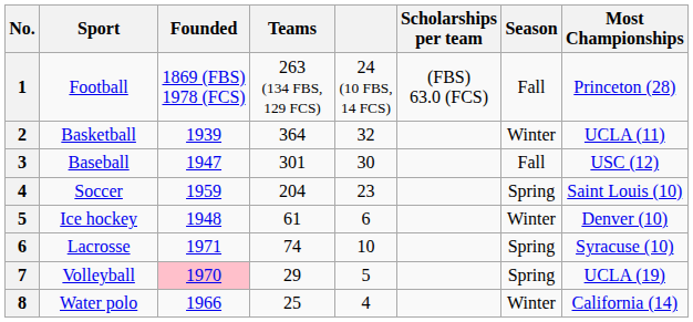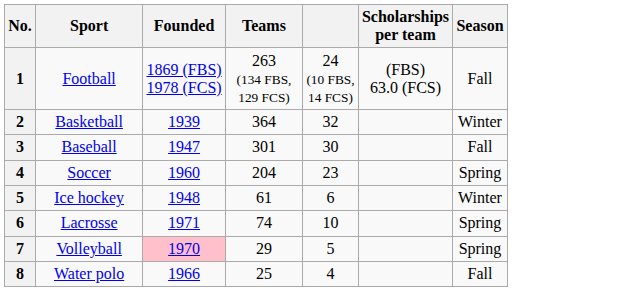 <table class="wikitable sortable" style="text-align:center">
 <tr>
 <th width=>No.</th>
 <th width= 100>Sport</th>
 <th width=>Founded</th>
 <th width=70>Teams</th>
 <th width=></th>
 <th width=>Scholarships<br>per team</th>
 <th width=>Season</th>
-<th width=>Most <br> Championships</th>
 </tr>
 <tr>
 <th>1</th>
 <td><a href='#'>Football</a></td>
 <td><a href='#'>1869 (FBS)</a><br><a href='#'>1978 (FCS)</a></td>
 <td>263<br><small>(134 FBS,<br> 129 FCS)</small></td>
 <td>24<br><small>(10 FBS,<br>14 FCS)</small></td>
 <td> (FBS)<br>63.0 (FCS)</td>
 <td>Fall</td>
-<td><a href='#'>Princeton (28)</a></td>
 </tr>
 <tr>
 <th>2</th>
 <td><a href='#'>Basketball</a></td>
 <td><a href='#'>1939</a></td>
 <td>364</td>
 <td>32</td>
 <td></td>
 <td>Winter</td>
-<td><a href='#'>UCLA (11)</a></td>
 </tr>
 <tr>
 <th>3</th>
 <td><a href='#'>Baseball</a></td>
 <td><a href='#'>1947</a></td>
 <td align=center>301</td>
 <td align=center>30</td>
 <td align=center></td>
 <td>Fall</td>
-<td align=center><a href='#'>USC (12)</a></td>
 </tr>
 <tr>
 <th>4</th>
 <td><a href='#'>Soccer</a></td>
-<td><a href='#'>1959</a></td>
+<td><a href='#'>1960</a></td>
 <td>204</td>
 <td>23</td>
 <td></td>
 <td align=center>Spring</td>
-<td><a href='#'>Saint Louis (10)</a></td>
 </tr>
 <tr>
 <th>5</th>
 <td><a href='#'>Ice hockey</a></td>
 <td><a href='#'>1948</a></td>
 <td>61</td>
 <td>6</td>
 <td></td>
 <td>Winter</td>
-<td><a href='#'>Denver (10)</a></td>
 </tr>
 <tr>
 <th>6</th>
 <td><a href='#'>Lacrosse</a></td>
 <td><a href='#'>1971</a></td>
 <td>74</td>
 <td>10</td>
 <td></td>
 <td>Spring</td>
-<td><a href='#'>Syracuse (10)</a></td>
 </tr>
 <tr>
 <th>7</th>
 <td><a href='#'>Volleyball</a></td>
 <td style="background: pink;"><a href='#'>1970</a></td>
 <td>29</td>
 <td>5</td>
 <td></td>
 <td>Spring</td>
-<td><a href='#'>UCLA (19)</a></td>
 </tr>
 <tr>
 <th>8</th>
 <td><a href='#'>Water polo</a></td>
 <td><a href='#'>1966</a></td>
 <td style="text-align:center;">25</td>
 <td style="text-align:center;">4</td>
 <td style="text-align:center;"></td>
-<td>Winter</td>
-<td align=center><a href='#'>California (14)</a></td>
+<td style="text-align:center;">Fall</td>
 </tr>
 </table>
